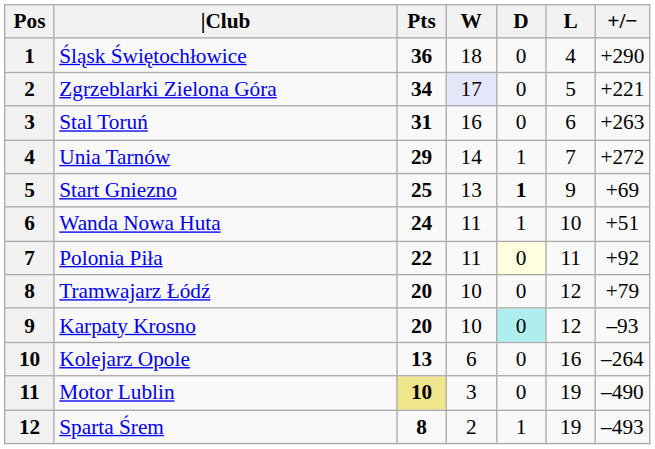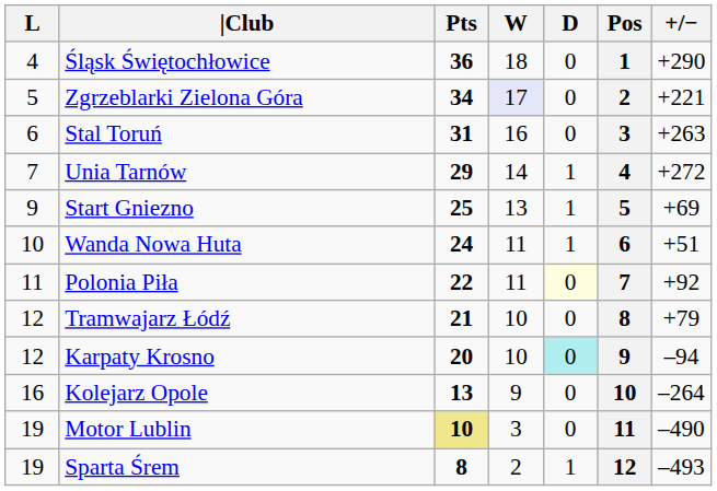 <table class="wikitable">
 <tr>
-<th width=30>Pos</th>
+<th width=30>L</th>
 <th width=250>|Club</th>
 <th width=30>Pts</th>
 <th width=30>W</th>
 <th width=30>D</th>
-<th width=30>L</th>
+<th width=30>Pos</th>
 <th width=30>+/−</th>
 </tr>
 <tr align=center>
-<th>1</th>
+<td>4</td>
 <td align=left><a href='#'>Śląsk Świętochłowice</a></td>
 <td><strong>36</strong></td>
 <td>18</td>
 <td>0</td>
-<td>4</td>
+<th>1</th>
 <td>+290</td>
 </tr>
 <tr align=center>
-<th>2</th>
+<td>5</td>
 <td align=left><a href='#'>Zgrzeblarki Zielona Góra</a></td>
 <td><strong>34</strong></td>
 <td style="background: lavender;">17</td>
 <td>0</td>
-<td>5</td>
+<th>2</th>
 <td>+221</td>
 </tr>
 <tr align=center>
-<th>3</th>
+<td>6</td>
 <td align=left><a href='#'>Stal Toruń</a></td>
 <td><strong>31</strong></td>
 <td>16</td>
 <td>0</td>
-<td>6</td>
+<th>3</th>
 <td>+263</td>
 </tr>
 <tr align=center>
-<th>4</th>
+<td>7</td>
 <td align=left><a href='#'>Unia Tarnów</a></td>
 <td><strong>29</strong></td>
 <td>14</td>
 <td>1</td>
-<td>7</td>
+<th>4</th>
 <td>+272</td>
 </tr>
 <tr align=center>
-<th>5</th>
+<td>9</td>
 <td align=left><a href='#'>Start Gniezno</a></td>
 <td><strong>25</strong></td>
 <td>13</td>
-<td><strong>1</strong></td>
-<td>9</td>
+<td>1</td>
+<th>5</th>
 <td>+69</td>
 </tr>
 <tr align=center>
-<th>6</th>
+<td>10</td>
 <td align=left><a href='#'>Wanda Nowa Huta</a></td>
 <td><strong>24</strong></td>
 <td>11</td>
 <td>1</td>
-<td>10</td>
+<th>6</th>
 <td>+51</td>
 </tr>
 <tr align=center>
-<th>7</th>
+<td>11</td>
 <td align=left><a href='#'>Polonia Piła</a></td>
 <td><strong>22</strong></td>
 <td>11</td>
 <td style="background: lightyellow;">0</td>
-<td>11</td>
+<th>7</th>
 <td>+92</td>
 </tr>
 <tr align=center>
-<th>8</th>
+<td>12</td>
 <td align=left><a href='#'>Tramwajarz Łódź</a></td>
-<td><strong>20</strong></td>
+<td><strong>21</strong></td>
 <td>10</td>
 <td>0</td>
-<td>12</td>
+<th>8</th>
 <td>+79</td>
 </tr>
 <tr align=center>
-<th>9</th>
+<td>12</td>
 <td align=left><a href='#'>Karpaty Krosno</a></td>
 <td><strong>20</strong></td>
 <td>10</td>
 <td style="background: paleturquoise;">0</td>
-<td>12</td>
-<td>–93</td>
+<th>9</th>
+<td>–94</td>
 </tr>
 <tr align=center>
-<th>10</th>
+<td>16</td>
 <td align=left><a href='#'>Kolejarz Opole</a></td>
 <td><strong>13</strong></td>
-<td>6</td>
+<td>9</td>
 <td>0</td>
-<td>16</td>
+<th>10</th>
 <td>–264</td>
 </tr>
 <tr align=center>
-<th>11</th>
+<td>19</td>
 <td align=left><a href='#'>Motor Lublin</a></td>
 <td style="background: khaki;"><strong>10</strong></td>
 <td>3</td>
 <td>0</td>
-<td>19</td>
+<th>11</th>
 <td>–490</td>
 </tr>
 <tr align=center>
-<th>12</th>
+<td>19</td>
 <td align=left><a href='#'>Sparta Śrem</a></td>
 <td><strong>8</strong></td>
 <td>2</td>
 <td>1</td>
-<td>19</td>
+<th>12</th>
 <td>–493</td>
 </tr>
 </table>
